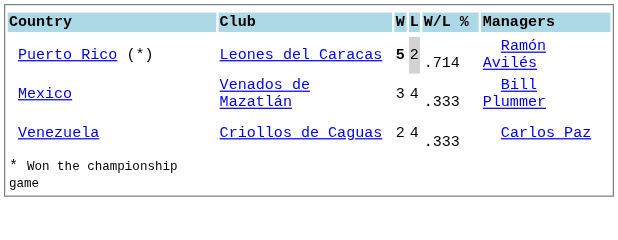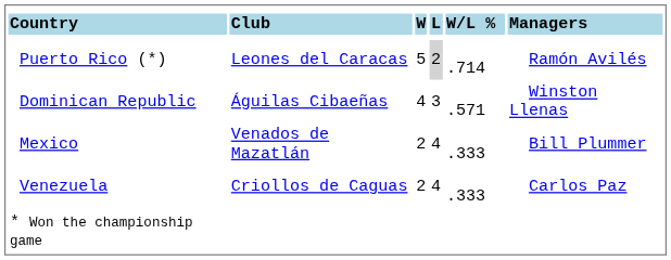 <table cellpadding="1" width="500px" style="font-size: 95%; border: 1px solid gray;">
 <tr align="center" style="font-size: larger;">
 <td colspan=6></td>
 </tr>
 <tr style="background:lightblue;">
 <td><strong>Country</strong></td>
 <td><strong>Club</strong></td>
 <td><strong>W</strong></td>
 <td><strong>L</strong></td>
 <td><strong>W/L %</strong></td>
 <td><strong>Managers</strong></td>
 </tr>
 <tr align="center" style="vertical-align: middle;" style="background:lightblue;">
 </tr>
 <tr>
 <td> <a href='#'>Puerto Rico</a> (*)</td>
 <td><a href='#'>Leones del Caracas</a></td>
-<td><strong>5</strong></td>
+<td>5</td>
 <td style="background: lightgrey;">2</td>
 <td>  .714</td>
 <td>  <a href='#'>Ramón Avilés</a></td>
 </tr>
 <tr>
+<td> <a href='#'>Dominican Republic</a></td>
+<td><a href='#'>Águilas Cibaeñas</a></td>
+<td>4</td>
+<td>3</td>
+<td>  .571</td>
+<td>  <a href='#'>Winston Llenas</a></td>
+</tr>
+<tr>
 <td> <a href='#'>Mexico</a></td>
 <td><a href='#'>Venados de Mazatlán</a></td>
-<td>3</td>
+<td>2</td>
 <td>4</td>
 <td>  .333</td>
 <td>  <a href='#'>Bill Plummer</a></td>
 </tr>
 <tr>
 <td> <a href='#'>Venezuela</a></td>
 <td><a href='#'>Criollos de Caguas</a></td>
 <td>2</td>
 <td>4</td>
 <td>  .333</td>
 <td>  <a href='#'>Carlos Paz</a></td>
 </tr>
 <tr>
 </tr>
 <tr>
 <td>* <small>Won the championship game</small></td>
 <td></td>
 <td></td>
 <td></td>
 <td></td>
 <td></td>
 </tr>
 </table>
